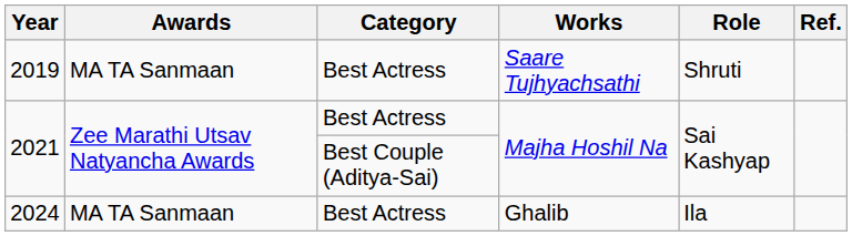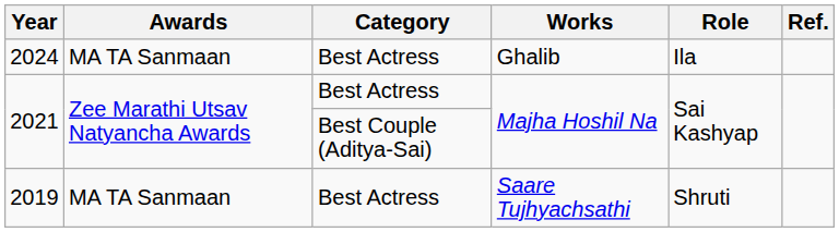 <table class="wikitable">
 <tr>
 <th>Year</th>
 <th>Awards</th>
 <th>Category</th>
 <th>Works</th>
 <th>Role</th>
 <th>Ref.</th>
 </tr>
 <tr>
-<td>2019</td>
+<td>2024</td>
 <td>MA TA Sanmaan</td>
 <td>Best Actress</td>
-<td><em><a href='#'>Saare Tujhyachsathi</a></em></td>
-<td>Shruti</td>
+<td>Ghalib</td>
+<td>Ila</td>
 <td></td>
 </tr>
 <tr>
 <td rowspan="2">2021</td>
 <td rowspan="2"><a href='#'>Zee Marathi Utsav Natyancha Awards</a></td>
 <td>Best Actress</td>
 <td rowspan="2"><em><a href='#'>Majha Hoshil Na</a></em></td>
 <td rowspan="2">Sai Kashyap</td>
 <td rowspan="2"></td>
 </tr>
 <tr>
 <td>Best Couple (Aditya-Sai)</td>
 </tr>
 <tr>
-<td>2024</td>
+<td>2019</td>
 <td>MA TA Sanmaan</td>
 <td>Best Actress</td>
-<td>Ghalib</td>
-<td>Ila</td>
+<td><em><a href='#'>Saare Tujhyachsathi</a></em></td>
+<td>Shruti</td>
 <td></td>
 </tr>
 </table>
